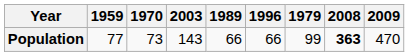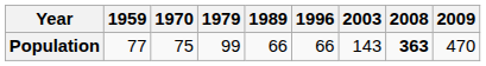 <table class="wikitable" style="text-align:right">
 <tr>
 <th>Year</th>
 <th>1959</th>
 <th>1970</th>
-<th>2003</th>
+<th>1979</th>
 <th>1989</th>
 <th>1996</th>
-<th>1979</th>
+<th>2003</th>
 <th>2008</th>
 <th>2009</th>
 </tr>
 <tr>
 <th>Population</th>
 <td>77</td>
-<td>73</td>
-<td>143</td>
+<td>75</td>
+<td>99</td>
 <td>66</td>
 <td>66</td>
-<td>99</td>
+<td>143</td>
 <td><strong>363</strong></td>
 <td>470</td>
 </tr>
 </table>
